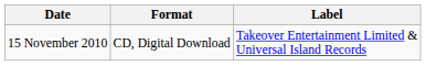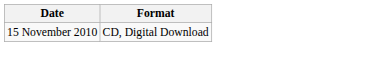 <table class=wikitable>
 <tr>
 <th>Date</th>
 <th>Format</th>
-<th>Label</th>
 </tr>
 <tr>
 <td>15 November 2010</td>
 <td>CD, Digital Download</td>
-<td><a href='#'>Takeover Entertainment Limited</a> &<br> <a href='#'>Universal Island Records</a></td>
 </tr>
 </table>
